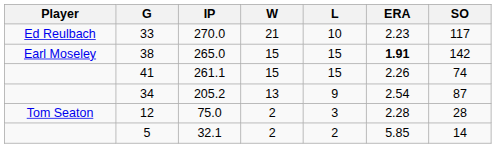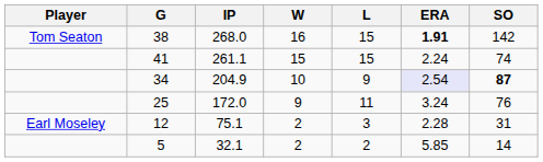 <table class="wikitable sortable">
 <tr>
 <th bgcolor="#DDDDFF" width="16%">Player</th>
 <th bgcolor="#DDDDFF" width="9%">G</th>
 <th bgcolor="#DDDDFF" width="9%">IP</th>
 <th bgcolor="#DDDDFF" width="9%">W</th>
 <th bgcolor="#DDDDFF" width="9%">L</th>
 <th bgcolor="#DDDDFF" width="9%">ERA</th>
 <th bgcolor="#DDDDFF" width="9%">SO</th>
 </tr>
 <tr align="center">
-<td><a href='#'>Ed Reulbach</a></td>
-<td>33</td>
-<td>270.0</td>
-<td>21</td>
-<td>10</td>
-<td>2.23</td>
-<td>117</td>
-</tr>
-<tr align="center">
-<td><a href='#'>Earl Moseley</a></td>
+<td><a href='#'>Tom Seaton</a></td>
 <td>38</td>
-<td>265.0</td>
-<td>15</td>
+<td>268.0</td>
+<td>16</td>
 <td>15</td>
 <td><strong>1.91</strong></td>
 <td>142</td>
 </tr>
 <tr align="center">
 <td></td>
 <td>41</td>
 <td>261.1</td>
 <td>15</td>
 <td>15</td>
-<td>2.26</td>
+<td>2.24</td>
 <td>74</td>
 </tr>
 <tr align="center">
 <td></td>
 <td>34</td>
-<td>205.2</td>
-<td>13</td>
+<td>204.9</td>
+<td>10</td>
 <td>9</td>
-<td>2.54</td>
-<td>87</td>
+<td style="background: lavender;">2.54</td>
+<td><strong>87</strong></td>
 </tr>
 <tr align="center">
-<td><a href='#'>Tom Seaton</a></td>
+<td></td>
+<td>25</td>
+<td>172.0</td>
+<td>9</td>
+<td>11</td>
+<td>3.24</td>
+<td>76</td>
+</tr>
+<tr align="center">
+<td><a href='#'>Earl Moseley</a></td>
 <td>12</td>
-<td>75.0</td>
+<td>75.1</td>
 <td>2</td>
 <td>3</td>
 <td>2.28</td>
-<td>28</td>
+<td>31</td>
 </tr>
 <tr align="center">
 <td></td>
 <td>5</td>
 <td>32.1</td>
 <td>2</td>
 <td>2</td>
 <td>5.85</td>
 <td>14</td>
 </tr>
 </table>
